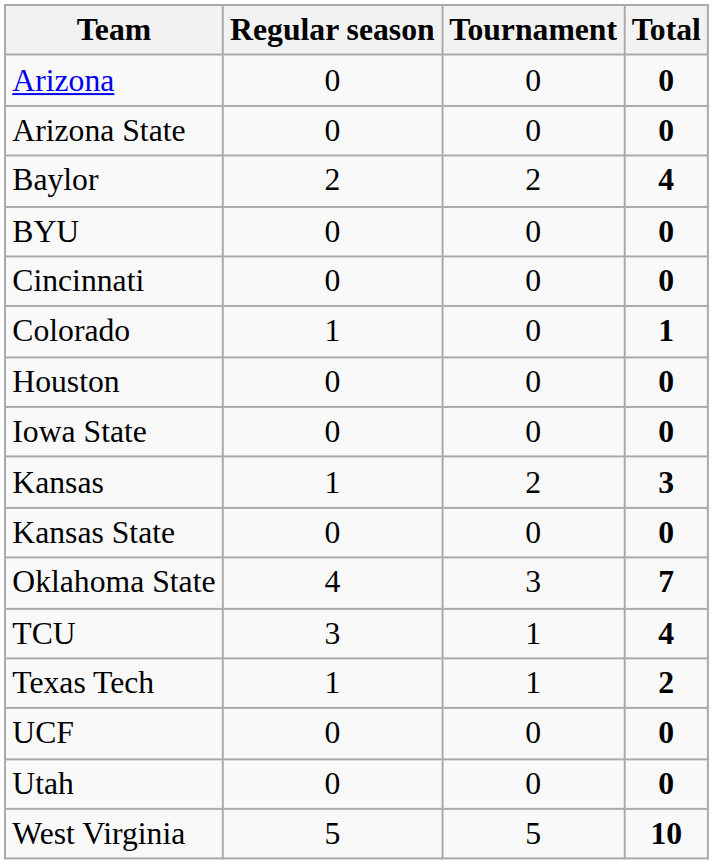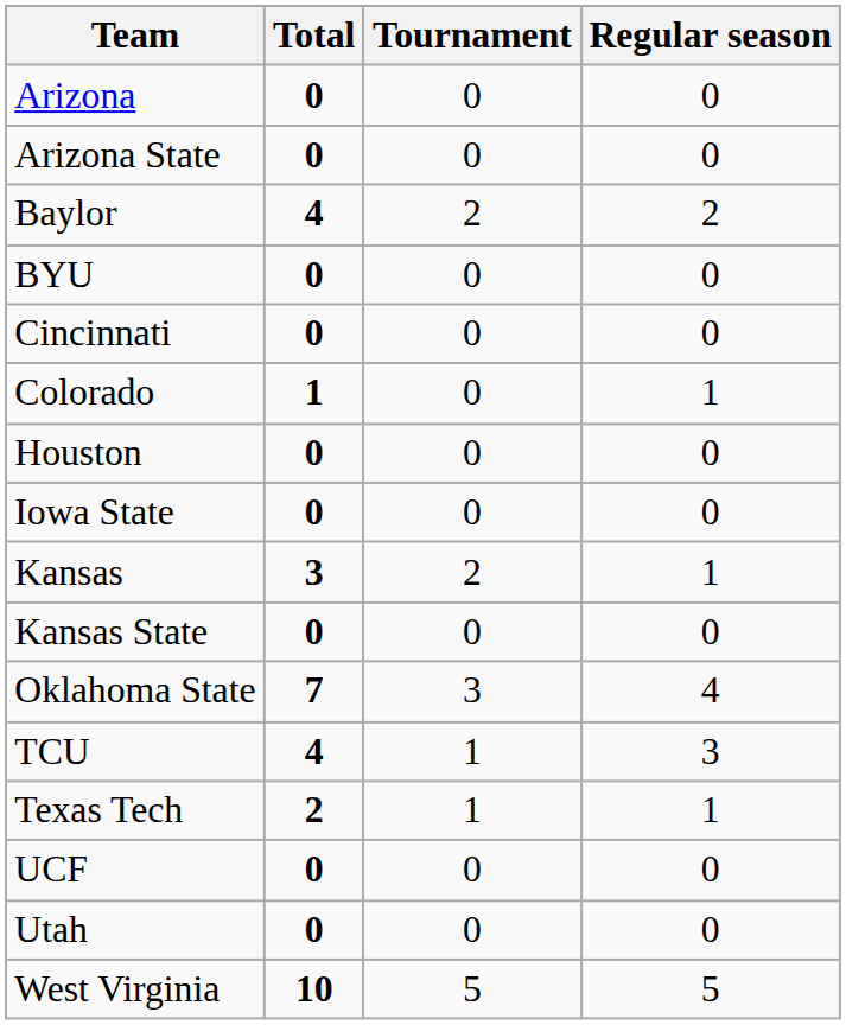 <table class="wikitable sortable">
 <tr>
 <th scope="col">Team</th>
+<th scope="col">Total</th>
+<th scope="col">Tournament</th>
 <th scope="col">Regular season</th>
-<th scope="col">Tournament</th>
-<th scope="col">Total</th>
 </tr>
 <tr>
 <td><a href='#'>Arizona</a></td>
+<td style="text-align: center;"><strong>0</strong></td>
 <td style="text-align: center;">0</td>
 <td style="text-align: center;">0</td>
-<td style="text-align: center;"><strong>0</strong></td>
 </tr>
 <tr>
 <td>Arizona State</td>
+<td style="text-align: center;"><strong>0</strong></td>
 <td style="text-align: center;">0</td>
 <td style="text-align: center;">0</td>
-<td style="text-align: center;"><strong>0</strong></td>
 </tr>
 <tr>
 <td>Baylor</td>
+<td style="text-align: center;"><strong>4</strong></td>
 <td style="text-align: center;">2</td>
 <td style="text-align: center;">2</td>
-<td style="text-align: center;"><strong>4</strong></td>
 </tr>
 <tr>
 <td>BYU</td>
+<td align=center><strong>0</strong></td>
 <td align=center>0</td>
 <td align=center>0</td>
-<td align=center><strong>0</strong></td>
 </tr>
 <tr>
 <td>Cincinnati</td>
+<td align=center><strong>0</strong></td>
 <td align=center>0</td>
 <td align=center>0</td>
-<td align=center><strong>0</strong></td>
 </tr>
 <tr>
 <td>Colorado</td>
+<td style="text-align: center;"><strong>1</strong></td>
+<td style="text-align: center;">0</td>
 <td style="text-align: center;">1</td>
-<td style="text-align: center;">0</td>
-<td style="text-align: center;"><strong>1</strong></td>
 </tr>
 <tr>
 <td>Houston</td>
+<td align=center><strong>0</strong></td>
 <td align=center>0</td>
 <td align=center>0</td>
-<td align=center><strong>0</strong></td>
 </tr>
 <tr>
 <td>Iowa State</td>
+<td style="text-align: center;"><strong>0</strong></td>
 <td style="text-align: center;">0</td>
 <td style="text-align: center;">0</td>
-<td style="text-align: center;"><strong>0</strong></td>
 </tr>
 <tr>
 <td>Kansas</td>
+<td style="text-align: center;"><strong>3</strong></td>
+<td style="text-align: center;">2</td>
 <td style="text-align: center;">1</td>
-<td style="text-align: center;">2</td>
-<td style="text-align: center;"><strong>3</strong></td>
 </tr>
 <tr>
 <td>Kansas State</td>
+<td style="text-align: center;"><strong>0</strong></td>
 <td style="text-align: center;">0</td>
 <td style="text-align: center;">0</td>
-<td style="text-align: center;"><strong>0</strong></td>
 </tr>
 <tr>
 <td>Oklahoma State</td>
+<td style="text-align: center;"><strong>7</strong></td>
+<td style="text-align: center;">3</td>
 <td style="text-align: center;">4</td>
-<td style="text-align: center;">3</td>
-<td style="text-align: center;"><strong>7</strong></td>
 </tr>
 <tr>
 <td>TCU</td>
+<td style="text-align: center;"><strong>4</strong></td>
+<td style="text-align: center;">1</td>
 <td style="text-align: center;">3</td>
-<td style="text-align: center;">1</td>
-<td style="text-align: center;"><strong>4</strong></td>
 </tr>
 <tr>
 <td>Texas Tech</td>
+<td style="text-align: center;"><strong>2</strong></td>
 <td style="text-align: center;">1</td>
 <td style="text-align: center;">1</td>
-<td style="text-align: center;"><strong>2</strong></td>
 </tr>
 <tr>
 <td>UCF</td>
+<td align=center><strong>0</strong></td>
 <td align=center>0</td>
 <td align=center>0</td>
-<td align=center><strong>0</strong></td>
 </tr>
 <tr>
 <td>Utah</td>
+<td style="text-align: center;"><strong>0</strong></td>
 <td style="text-align: center;">0</td>
 <td style="text-align: center;">0</td>
-<td style="text-align: center;"><strong>0</strong></td>
 </tr>
 <tr>
 <td>West Virginia</td>
+<td align=center><strong>10</strong></td>
 <td align=center>5</td>
 <td align=center>5</td>
-<td align=center><strong>10</strong></td>
 </tr>
 </table>
